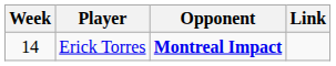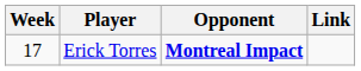 <table class=wikitable>
 <tr>
 <th>Week</th>
 <th>Player</th>
 <th>Opponent</th>
 <th>Link</th>
 </tr>
 <tr>
-<td align=center>14</td>
+<td align=center>17</td>
 <td> <a href='#'>Erick Torres</a></td>
 <td><strong><a href='#'>Montreal Impact</a></strong></td>
 <td> </td>
 </tr>
 </table>
